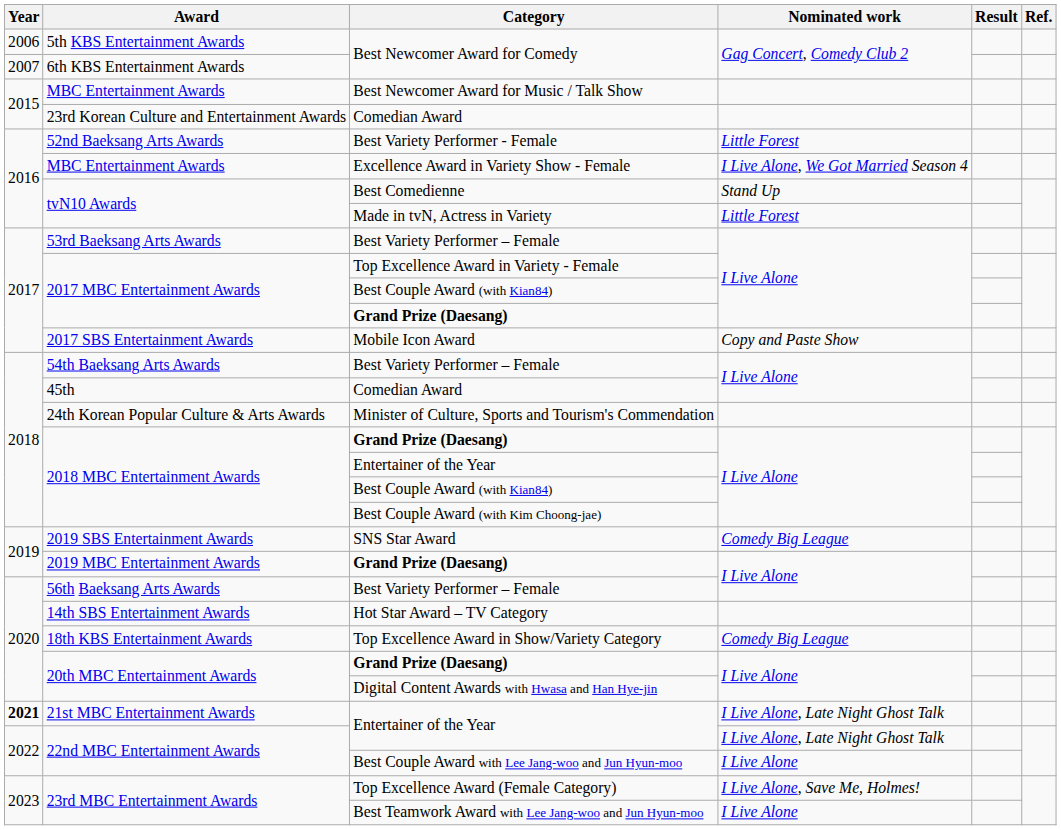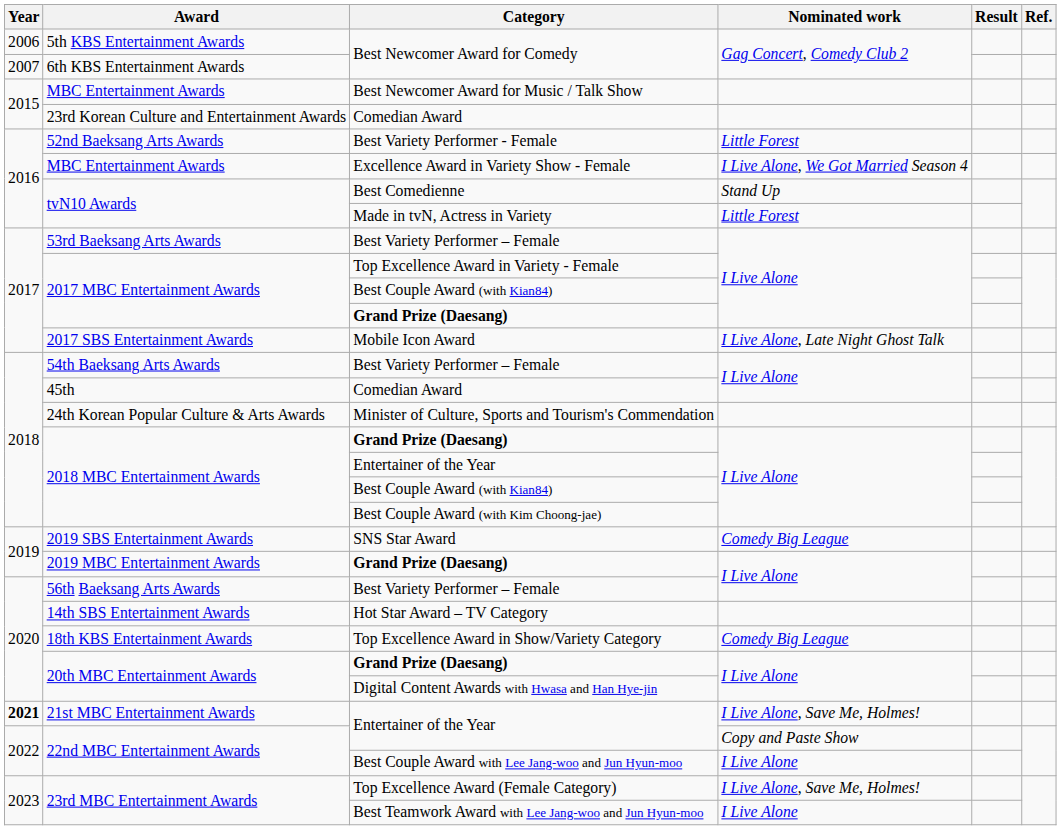 <table class="wikitable">
 <tr>
 <th>Year</th>
 <th>Award</th>
 <th>Category</th>
 <th>Nominated work</th>
 <th>Result</th>
 <th>Ref.</th>
 </tr>
 <tr>
 <td>2006</td>
 <td>5th <a href='#'>KBS Entertainment Awards</a></td>
 <td rowspan=2>Best Newcomer Award for Comedy</td>
 <td rowspan=2><em><a href='#'>Gag Concert</a></em>, <em><a href='#'>Comedy Club 2</a></em></td>
 <td></td>
 <td></td>
 </tr>
 <tr>
 <td>2007</td>
 <td>6th KBS Entertainment Awards</td>
 <td></td>
 <td></td>
 </tr>
 <tr>
 <td rowspan=2>2015</td>
 <td><a href='#'>MBC Entertainment Awards</a></td>
 <td>Best Newcomer Award for Music / Talk Show</td>
 <td></td>
 <td></td>
 <td></td>
 </tr>
 <tr>
 <td>23rd Korean Culture and Entertainment Awards</td>
 <td>Comedian Award</td>
 <td></td>
 <td></td>
 <td></td>
 </tr>
 <tr>
 <td rowspan=4>2016</td>
 <td><a href='#'>52nd Baeksang Arts Awards</a></td>
 <td>Best Variety Performer - Female</td>
 <td><em><a href='#'>Little Forest</a></em></td>
 <td></td>
 <td></td>
 </tr>
 <tr>
 <td><a href='#'>MBC Entertainment Awards</a></td>
 <td>Excellence Award in Variety Show - Female</td>
 <td><em><a href='#'>I Live Alone</a></em>, <em><a href='#'>We Got Married</a> Season 4</em></td>
 <td></td>
 <td></td>
 </tr>
 <tr>
 <td rowspan=2><a href='#'>tvN10 Awards</a></td>
 <td>Best Comedienne</td>
 <td><em>Stand Up</em></td>
 <td></td>
 <td rowspan="2"></td>
 </tr>
 <tr>
 <td>Made in tvN, Actress in Variety</td>
 <td><em><a href='#'>Little Forest</a></em></td>
 <td></td>
 </tr>
 <tr>
 <td rowspan=5>2017</td>
 <td><a href='#'>53rd Baeksang Arts Awards</a></td>
 <td>Best Variety Performer – Female</td>
 <td rowspan=4><em><a href='#'>I Live Alone</a></em></td>
 <td></td>
 <td></td>
 </tr>
 <tr>
 <td rowspan=3><a href='#'>2017 MBC Entertainment Awards</a></td>
 <td>Top Excellence Award in Variety - Female</td>
 <td></td>
 <td rowspan=3></td>
 </tr>
 <tr>
 <td>Best Couple Award <small>(with <a href='#'>Kian84</a>) </small></td>
 <td></td>
 </tr>
 <tr>
 <td><strong>Grand Prize (Daesang)</strong></td>
 <td></td>
 </tr>
 <tr>
 <td><a href='#'>2017 SBS Entertainment Awards</a></td>
 <td>Mobile Icon Award</td>
-<td><em>Copy and Paste Show</em></td>
+<td><a href='#'><em>I Live Alone</em></a>, <em>Late Night Ghost Talk</em></td>
 <td></td>
 <td></td>
 </tr>
 <tr>
 <td rowspan="7">2018</td>
 <td><a href='#'>54th Baeksang Arts Awards</a></td>
 <td>Best Variety Performer – Female</td>
 <td rowspan="2"><em><a href='#'>I Live Alone</a></em></td>
 <td></td>
 <td></td>
 </tr>
 <tr>
 <td>45th </td>
 <td>Comedian Award</td>
 <td></td>
 <td></td>
 </tr>
 <tr>
 <td>24th Korean Popular Culture & Arts Awards</td>
 <td>Minister of Culture, Sports and Tourism's Commendation</td>
 <td></td>
 <td></td>
 <td></td>
 </tr>
 <tr>
 <td rowspan="4"><a href='#'>2018 MBC Entertainment Awards</a></td>
 <td><strong>Grand Prize (Daesang)</strong></td>
 <td rowspan="4"><em><a href='#'>I Live Alone</a></em></td>
 <td></td>
 <td rowspan="4"></td>
 </tr>
 <tr>
 <td Entertainer of the Year>Entertainer of the Year</td>
 <td></td>
 </tr>
 <tr>
 <td>Best Couple Award <small>(with <a href='#'>Kian84</a>)</small></td>
 <td></td>
 </tr>
 <tr>
 <td>Best Couple Award <small>(with Kim Choong-jae)</small></td>
 <td></td>
 </tr>
 <tr>
 <td rowspan="2">2019</td>
 <td><a href='#'>2019 SBS Entertainment Awards</a></td>
 <td>SNS Star Award</td>
 <td><em><a href='#'>Comedy Big League</a></em></td>
 <td></td>
 <td></td>
 </tr>
 <tr>
 <td><a href='#'>2019 MBC Entertainment Awards</a></td>
 <td><strong>Grand Prize (Daesang)</strong></td>
 <td rowspan="2"><em><a href='#'>I Live Alone</a></em></td>
 <td></td>
 <td></td>
 </tr>
 <tr>
 <td rowspan="5">2020</td>
 <td><a href='#'>56th</a> <a href='#'>Baeksang Arts Awards</a></td>
 <td>Best Variety Performer – Female</td>
 <td></td>
 <td></td>
 </tr>
 <tr>
 <td><a href='#'>14th SBS Entertainment Awards</a></td>
 <td>Hot Star Award  – TV Category</td>
 <td><em></em></td>
 <td></td>
 <td></td>
 </tr>
 <tr>
 <td><a href='#'>18th KBS Entertainment Awards</a></td>
 <td>Top Excellence Award in Show/Variety Category</td>
 <td><em><a href='#'>Comedy Big League</a></em></td>
 <td></td>
 <td></td>
 </tr>
 <tr>
 <td rowspan="2"><a href='#'>20th MBC Entertainment Awards</a></td>
 <td><strong>Grand Prize (Daesang)</strong></td>
 <td rowspan="2"><em><a href='#'>I Live Alone</a></em></td>
 <td></td>
 <td></td>
 </tr>
 <tr>
 <td>Digital Content Awards <small>with <a href='#'>Hwasa</a> and <a href='#'>Han Hye-jin</a></small></td>
 <td></td>
 <td></td>
 </tr>
 <tr>
 <td><strong>2021</strong></td>
 <td><a href='#'>21st MBC Entertainment Awards</a></td>
 <td rowspan=2>Entertainer of the Year</td>
-<td><a href='#'><em>I Live Alone</em></a>, <em>Late Night Ghost Talk</em></td>
+<td><a href='#'><em>I Live Alone</em></a>, <em>Save Me, Holmes!</em></td>
 <td></td>
 <td></td>
 </tr>
 <tr>
 <td rowspan=2>2022</td>
 <td rowspan=2><a href='#'>22nd MBC Entertainment Awards</a></td>
-<td><a href='#'><em>I Live Alone</em></a>, <em>Late Night Ghost Talk</em></td>
+<td><em>Copy and Paste Show</em></td>
 <td></td>
 <td rowspan=2></td>
 </tr>
 <tr>
 <td>Best Couple Award <small>with <a href='#'>Lee Jang-woo</a> and <a href='#'>Jun Hyun-moo</a></small></td>
 <td><a href='#'><em>I Live Alone</em></a></td>
 <td></td>
 </tr>
 <tr>
 <td rowspan=2>2023</td>
 <td rowspan=2><a href='#'>23rd MBC Entertainment Awards</a></td>
 <td>Top Excellence Award (Female Category)</td>
 <td><a href='#'><em>I Live Alone</em></a>, <em>Save Me, Holmes!</em></td>
 <td></td>
 <td rowspan="2"></td>
 </tr>
 <tr>
 <td>Best Teamwork Award <small>with <a href='#'>Lee Jang-woo</a> and <a href='#'>Jun Hyun-moo</a></small></td>
 <td><a href='#'><em>I Live Alone</em></a></td>
 <td></td>
 </tr>
 </table>
